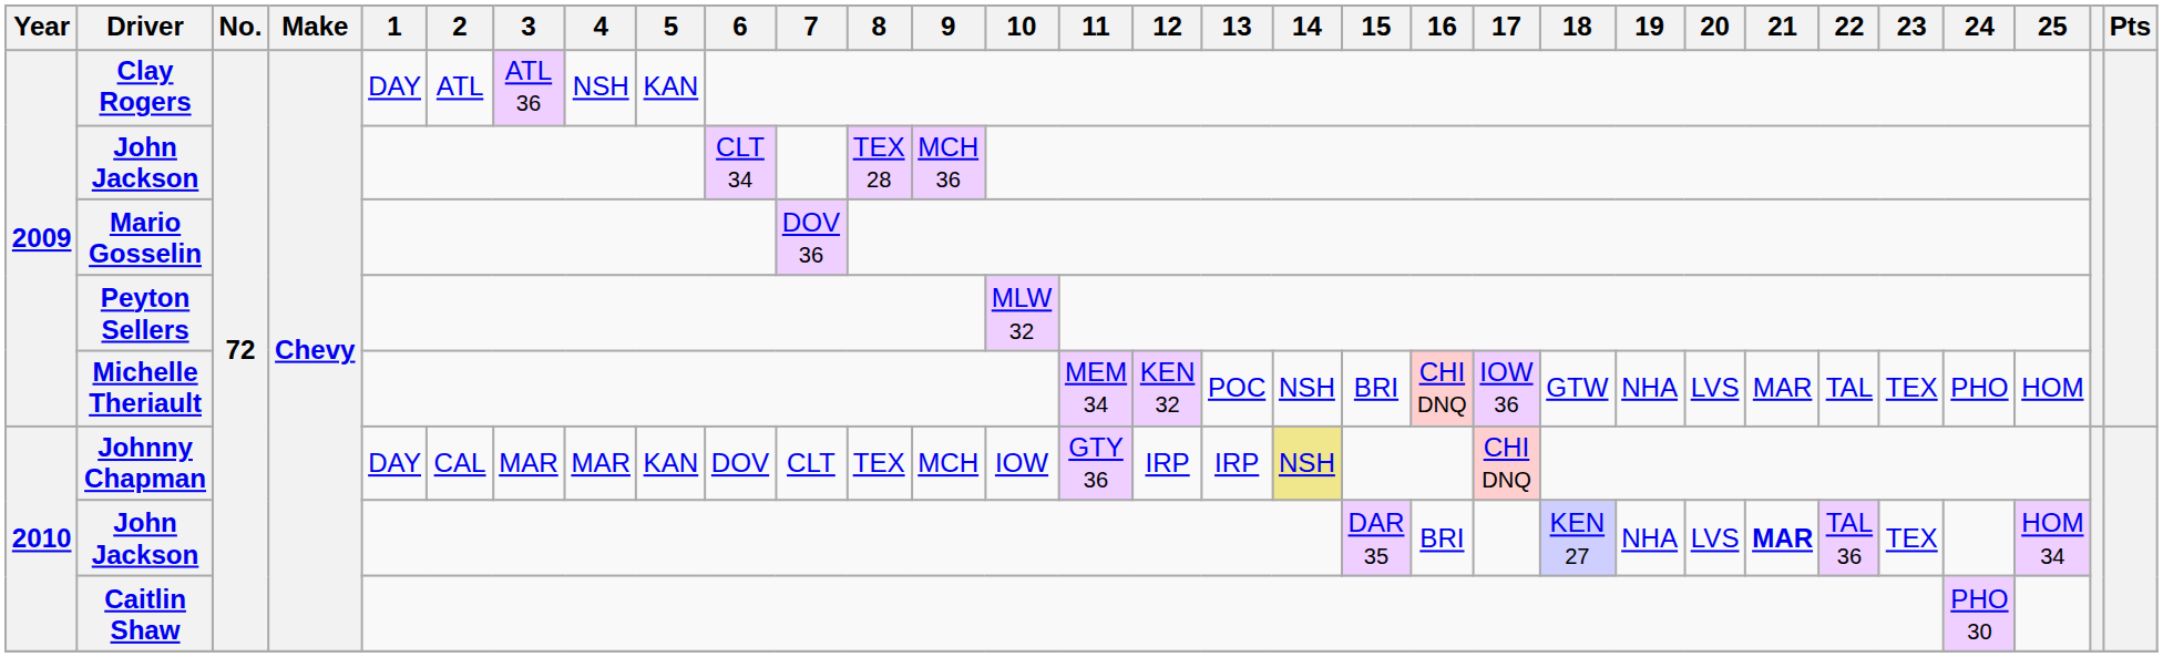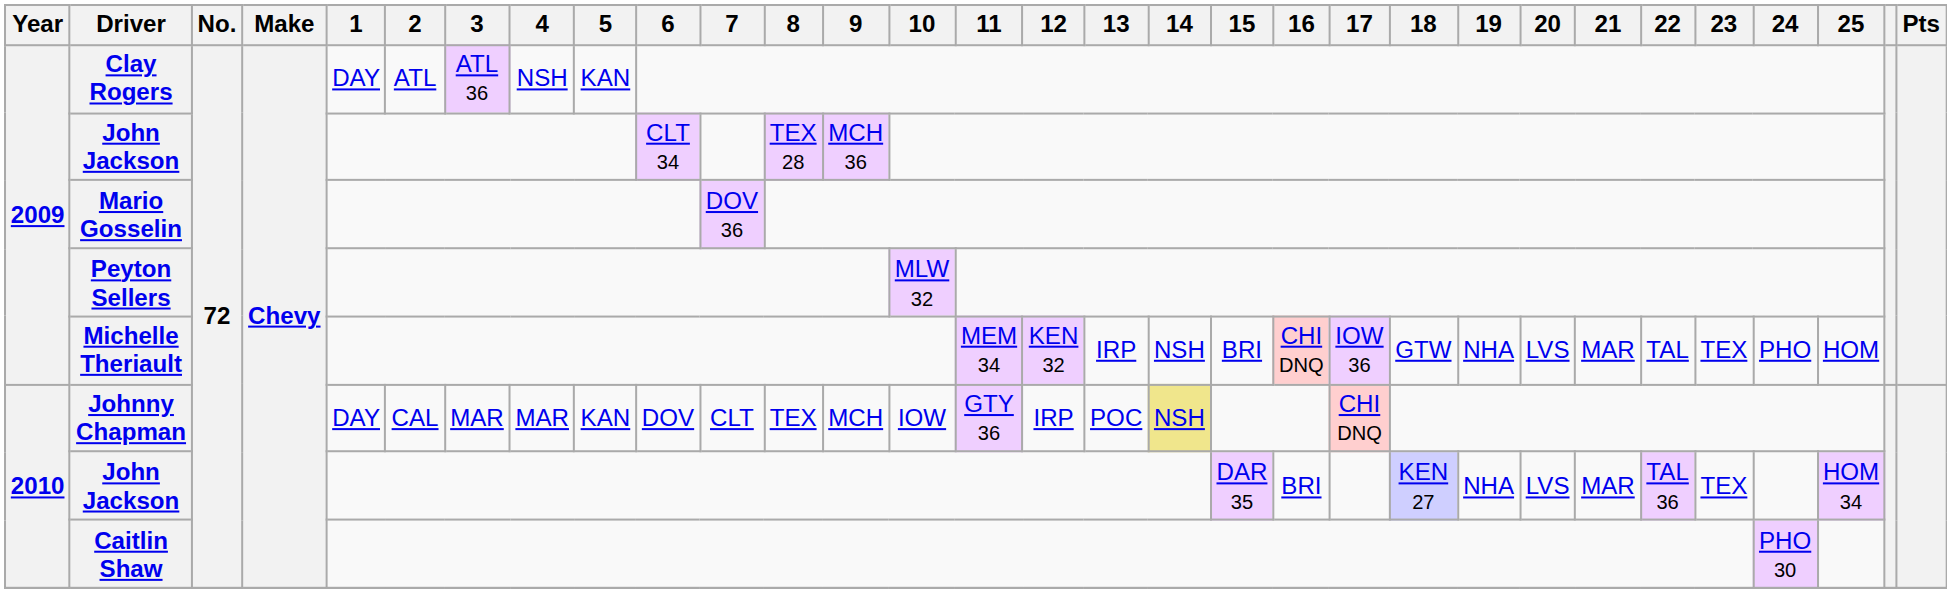 <table class="wikitable" style="text-align:center; font-size:75%">
 <tr>
 <th>Year</th>
 <th>Driver</th>
 <th>No.</th>
 <th>Make</th>
 <th>1</th>
 <th>2</th>
 <th>3</th>
 <th>4</th>
 <th>5</th>
 <th>6</th>
 <th>7</th>
 <th>8</th>
 <th>9</th>
 <th>10</th>
 <th>11</th>
 <th>12</th>
 <th>13</th>
 <th>14</th>
 <th>15</th>
 <th>16</th>
 <th>17</th>
 <th>18</th>
 <th>19</th>
 <th>20</th>
 <th>21</th>
 <th>22</th>
 <th>23</th>
 <th>24</th>
 <th>25</th>
 <th></th>
 <th>Pts</th>
 </tr>
 <tr>
 <th rowspan=5><a href='#'>2009</a></th>
 <th><a href='#'>Clay Rogers</a></th>
 <th rowspan=8>72</th>
 <th rowspan=8><a href='#'>Chevy</a></th>
 <td><a href='#'>DAY</a></td>
 <td><a href='#'>ATL</a></td>
 <td style="background:#EFCFFF;"><a href='#'>ATL</a><br><small>36</small></td>
 <td><a href='#'>NSH</a></td>
 <td><a href='#'>KAN</a></td>
 <td colspan=20></td>
 <th rowspan=5></th>
 <th rowspan=5></th>
 </tr>
 <tr>
 <th><a href='#'>John Jackson</a></th>
 <td colspan=5></td>
 <td style="background:#EFCFFF;"><a href='#'>CLT</a><br><small>34</small></td>
 <td></td>
 <td style="background:#EFCFFF;"><a href='#'>TEX</a><br><small>28</small></td>
 <td style="background:#EFCFFF;"><a href='#'>MCH</a><br><small>36</small></td>
 <td colspan=16></td>
 </tr>
 <tr>
 <th><a href='#'>Mario Gosselin</a></th>
 <td colspan=6></td>
 <td style="background:#EFCFFF;"><a href='#'>DOV</a><br><small>36</small></td>
 <td colspan=18></td>
 </tr>
 <tr>
 <th><a href='#'>Peyton Sellers</a></th>
 <td colspan=9></td>
 <td style="background:#EFCFFF;"><a href='#'>MLW</a><br><small>32</small></td>
 <td colspan=15></td>
 </tr>
 <tr>
 <th><a href='#'>Michelle Theriault</a></th>
 <td colspan=10></td>
 <td style="background:#EFCFFF;"><a href='#'>MEM</a><br><small>34</small></td>
 <td style="background:#EFCFFF;"><a href='#'>KEN</a><br><small>32</small></td>
-<td><a href='#'>POC</a></td>
+<td><a href='#'>IRP</a></td>
 <td><a href='#'>NSH</a></td>
 <td><a href='#'>BRI</a></td>
 <td style="background:#FFCFCF;"><a href='#'>CHI</a><br><small>DNQ</small></td>
 <td style="background:#EFCFFF;"><a href='#'>IOW</a><br><small>36</small></td>
 <td><a href='#'>GTW</a></td>
 <td><a href='#'>NHA</a></td>
 <td><a href='#'>LVS</a></td>
 <td><a href='#'>MAR</a></td>
 <td><a href='#'>TAL</a></td>
 <td><a href='#'>TEX</a></td>
 <td><a href='#'>PHO</a></td>
 <td><a href='#'>HOM</a></td>
 </tr>
 <tr>
 <th rowspan=3><a href='#'>2010</a></th>
 <th><a href='#'>Johnny Chapman</a></th>
 <td><a href='#'>DAY</a></td>
 <td><a href='#'>CAL</a></td>
 <td><a href='#'>MAR</a></td>
 <td><a href='#'>MAR</a></td>
 <td><a href='#'>KAN</a></td>
 <td><a href='#'>DOV</a></td>
 <td><a href='#'>CLT</a></td>
 <td><a href='#'>TEX</a></td>
 <td><a href='#'>MCH</a></td>
 <td><a href='#'>IOW</a></td>
 <td style="background:#EFCFFF;"><a href='#'>GTY</a><br><small>36</small></td>
 <td><a href='#'>IRP</a></td>
-<td><a href='#'>IRP</a></td>
+<td><a href='#'>POC</a></td>
 <td style="background: khaki;"><a href='#'>NSH</a></td>
 <td colspan=2></td>
 <td style="background:#FFCFCF;"><a href='#'>CHI</a><br><small>DNQ</small></td>
 <td colspan=8></td>
 <th rowspan=3></th>
 <th rowspan=3></th>
 </tr>
 <tr>
 <th><a href='#'>John Jackson</a></th>
 <td colspan=14></td>
 <td style="background:#EFCFFF;"><a href='#'>DAR</a><br><small>35</small></td>
 <td><a href='#'>BRI</a></td>
 <td></td>
 <td style="background:#CFCFFF;"><a href='#'>KEN</a><br><small>27</small></td>
 <td><a href='#'>NHA</a></td>
 <td><a href='#'>LVS</a></td>
-<td><strong><a href='#'>MAR</a></strong></td>
+<td><a href='#'>MAR</a></td>
 <td style="background:#EFCFFF;"><a href='#'>TAL</a><br><small>36</small></td>
 <td><a href='#'>TEX</a></td>
 <td></td>
 <td style="background:#EFCFFF;"><a href='#'>HOM</a><br><small>34</small></td>
 </tr>
 <tr>
 <th><a href='#'>Caitlin Shaw</a></th>
 <td colspan=23></td>
 <td style="background:#EFCFFF;"><a href='#'>PHO</a><br><small>30</small></td>
 <td></td>
 </tr>
 <tr>
 </tr>
 </table>
